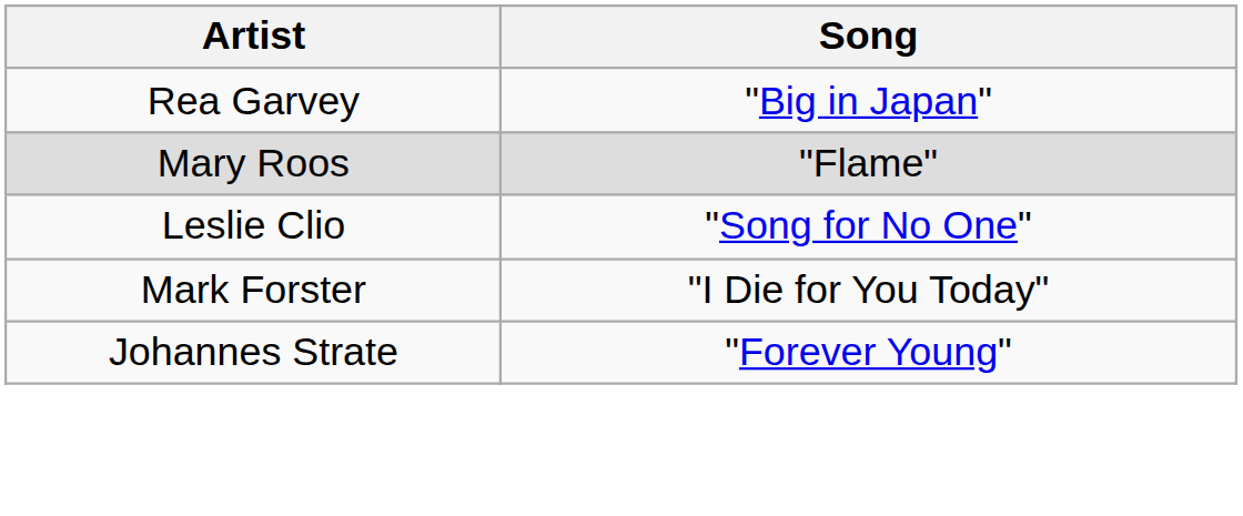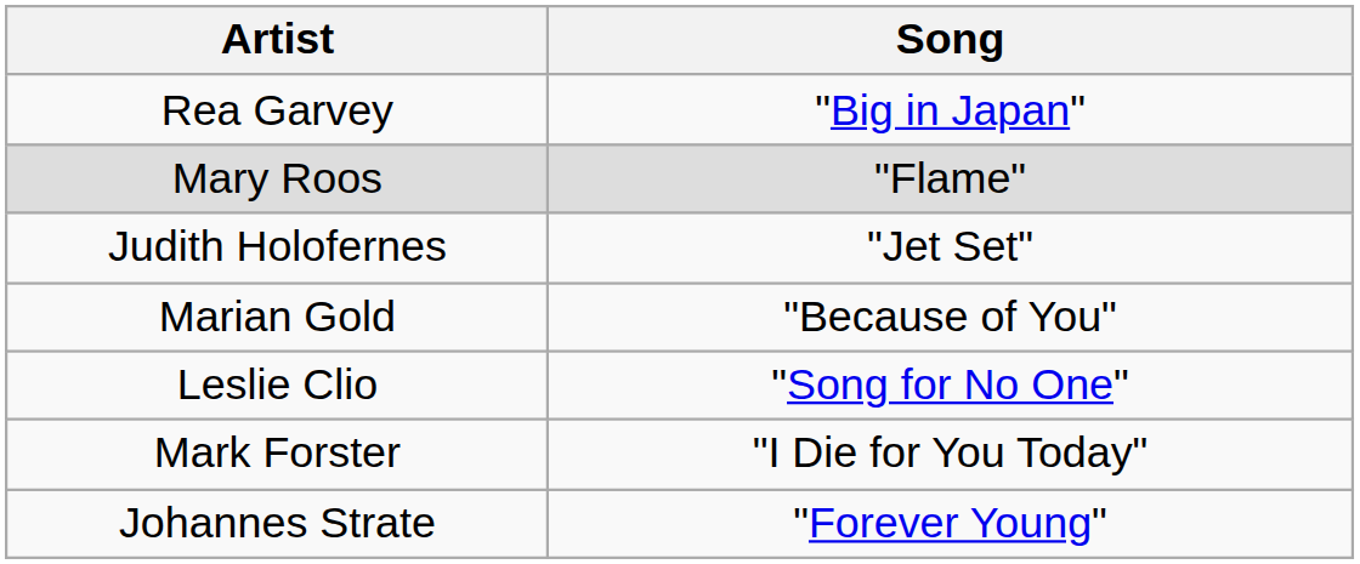 <table class="wikitable plainrowheaders" style="text-align:center;" border="1">
 <tr>
 <th scope="col" rowspan="1" style="width:12em;">Artist</th>
 <th scope="col" rowspan="1" style="width:18em;">Song</th>
 </tr>
 <tr>
 <td scope="row">Rea Garvey</td>
 <td>"<a href='#'>Big in Japan</a>"</td>
 </tr>
 <tr style="background:#ddd;">
 <td scope="row">Mary Roos</td>
 <td>"Flame"</td>
 </tr>
 <tr>
+<td scope="row">Judith Holofernes</td>
+<td>"Jet Set"</td>
+</tr>
+<tr>
+<td scope="row">Marian Gold</td>
+<td>"Because of You"</td>
+</tr>
+<tr>
 <td scope="row">Leslie Clio</td>
 <td>"<a href='#'>Song for No One</a>"</td>
 </tr>
 <tr>
 <td scope="row">Mark Forster</td>
 <td>"I Die for You Today"</td>
 </tr>
 <tr>
 <td scope="row">Johannes Strate</td>
 <td>"<a href='#'>Forever Young</a>"</td>
 </tr>
 </table>
